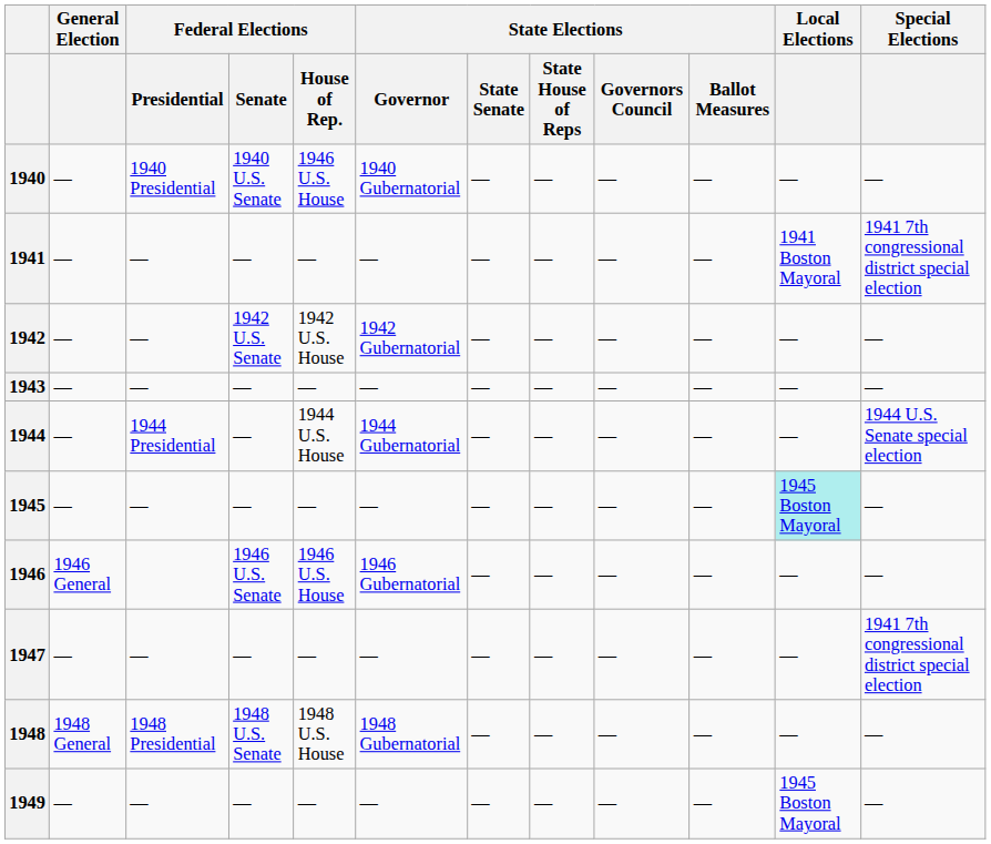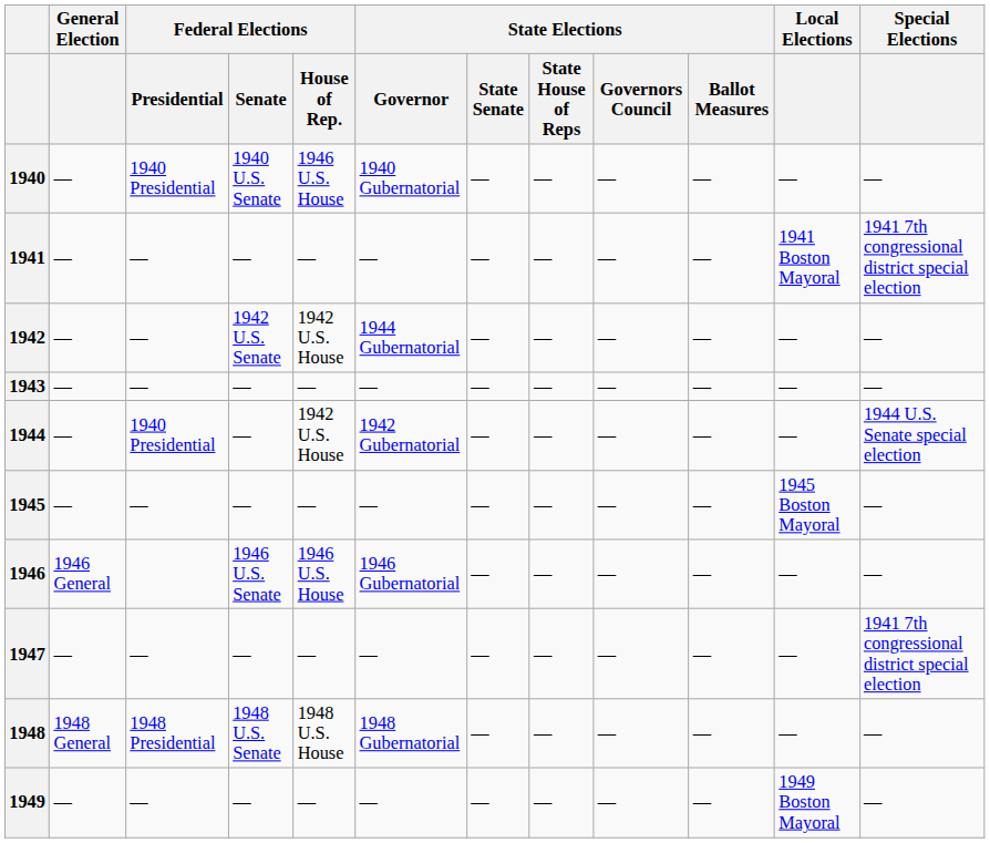 <table class="wikitable mw-collapsible">
 <tr>
 <th></th>
 <th>General Election</th>
 <th colspan=3>Federal Elections</th>
 <th colspan=5>State Elections</th>
 <th>Local Elections</th>
 <th>Special Elections</th>
 </tr>
 <tr>
 <th></th>
 <th></th>
 <th>Presidential</th>
 <th>Senate</th>
 <th>House of Rep.</th>
 <th>Governor</th>
 <th>State Senate</th>
 <th>State House of Reps</th>
 <th>Governors Council</th>
 <th>Ballot Measures</th>
 <th></th>
 <th></th>
 </tr>
 <tr>
 <th>1940</th>
 <td>—</td>
 <td><a href='#'>1940 Presidential</a></td>
 <td><a href='#'>1940 U.S. Senate</a></td>
 <td><a href='#'>1946 U.S. House</a></td>
 <td><a href='#'>1940 Gubernatorial</a></td>
 <td>—</td>
 <td>—</td>
 <td>—</td>
 <td>—</td>
 <td>—</td>
 <td>—</td>
 </tr>
 <tr>
 <th>1941</th>
 <td>—</td>
 <td>—</td>
 <td>—</td>
 <td>—</td>
 <td>—</td>
 <td>—</td>
 <td>—</td>
 <td>—</td>
 <td>—</td>
 <td><a href='#'>1941 Boston Mayoral</a></td>
 <td><a href='#'>1941 7th congressional district special election</a></td>
 </tr>
 <tr>
 <th>1942</th>
 <td>—</td>
 <td>—</td>
 <td><a href='#'>1942 U.S. Senate</a></td>
 <td>1942 U.S. House</td>
-<td><a href='#'>1942 Gubernatorial</a></td>
+<td><a href='#'>1944 Gubernatorial</a></td>
 <td>—</td>
 <td>—</td>
 <td>—</td>
 <td>—</td>
 <td>—</td>
 <td>—</td>
 </tr>
 <tr>
 <th>1943</th>
 <td>—</td>
 <td>—</td>
 <td>—</td>
 <td>—</td>
 <td>—</td>
 <td>—</td>
 <td>—</td>
 <td>—</td>
 <td>—</td>
 <td>—</td>
 <td>—</td>
 </tr>
 <tr>
 <th>1944</th>
 <td>—</td>
-<td><a href='#'>1944 Presidential</a></td>
+<td><a href='#'>1940 Presidential</a></td>
 <td>—</td>
-<td>1944 U.S. House</td>
-<td><a href='#'>1944 Gubernatorial</a></td>
+<td>1942 U.S. House</td>
+<td><a href='#'>1942 Gubernatorial</a></td>
 <td>—</td>
 <td>—</td>
 <td>—</td>
 <td>—</td>
 <td>—</td>
 <td><a href='#'>1944 U.S. Senate special election</a></td>
 </tr>
 <tr>
 <th>1945</th>
 <td>—</td>
 <td>—</td>
 <td>—</td>
 <td>—</td>
 <td>—</td>
 <td>—</td>
 <td>—</td>
 <td>—</td>
 <td>—</td>
-<td style="background: paleturquoise;"><a href='#'>1945 Boston Mayoral</a></td>
+<td><a href='#'>1945 Boston Mayoral</a></td>
 <td>—</td>
 </tr>
 <tr>
 <th>1946</th>
 <td><a href='#'>1946 General</a></td>
 <td></td>
 <td><a href='#'>1946 U.S. Senate</a></td>
 <td><a href='#'>1946 U.S. House</a></td>
 <td><a href='#'>1946 Gubernatorial</a></td>
 <td>—</td>
 <td>—</td>
 <td>—</td>
 <td>—</td>
 <td>—</td>
 <td>—</td>
 </tr>
 <tr>
 <th>1947</th>
 <td>—</td>
 <td>—</td>
 <td>—</td>
 <td>—</td>
 <td>—</td>
 <td>—</td>
 <td>—</td>
 <td>—</td>
 <td>—</td>
 <td>—</td>
 <td><a href='#'>1941 7th congressional district special election</a></td>
 </tr>
 <tr>
 <th>1948</th>
 <td><a href='#'>1948 General</a></td>
 <td><a href='#'>1948 Presidential</a></td>
 <td><a href='#'>1948 U.S. Senate</a></td>
 <td>1948 U.S. House</td>
 <td><a href='#'>1948 Gubernatorial</a></td>
 <td>—</td>
 <td>—</td>
 <td>—</td>
 <td>—</td>
 <td>—</td>
 <td>—</td>
 </tr>
 <tr>
 <th>1949</th>
 <td>—</td>
 <td>—</td>
 <td>—</td>
 <td>—</td>
 <td>—</td>
 <td>—</td>
 <td>—</td>
 <td>—</td>
 <td>—</td>
-<td><a href='#'>1945 Boston Mayoral</a></td>
+<td><a href='#'>1949 Boston Mayoral</a></td>
 <td>—</td>
 </tr>
 </table>
